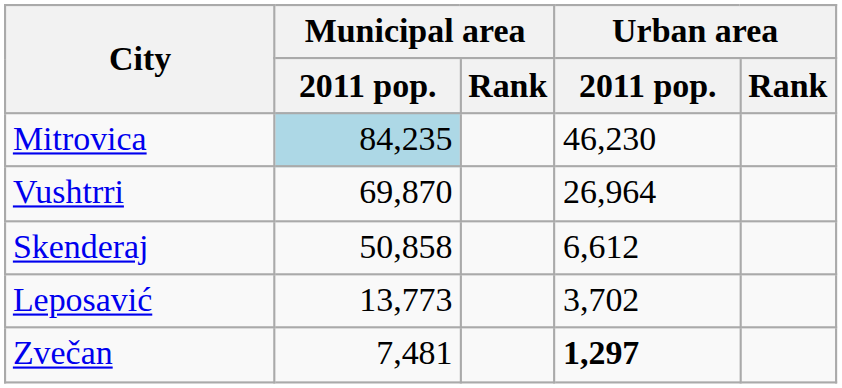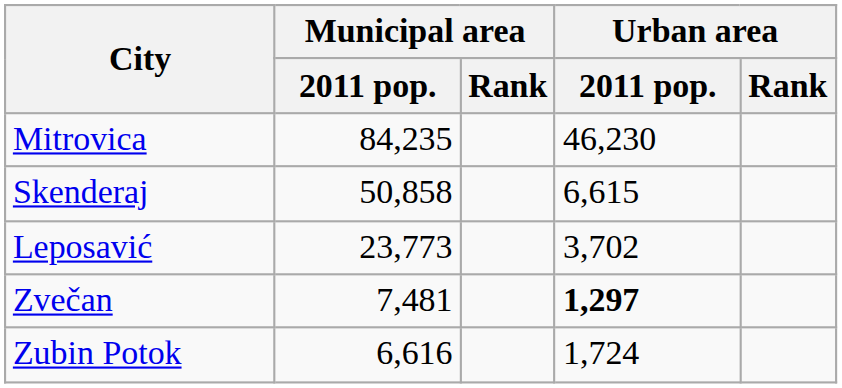 <table class="wikitable sortable">
 <tr>
 <th rowspan=2 width=120>City</th>
 <th colspan=2 width=110>Municipal area</th>
 <th colspan=2 width=110>Urban area</th>
 </tr>
 <tr>
 <th width=80>2011 pop.</th>
 <th width=30>Rank</th>
 <th width=80>2011 pop.</th>
 <th width=30>Rank</th>
 </tr>
 <tr>
 <td><a href='#'>Mitrovica</a></td>
-<td align="right" style="background: lightblue;">84,235</td>
+<td align="right">84,235</td>
 <td></td>
 <td>46,230</td>
-<td></td>
-</tr>
-<tr>
-<td><a href='#'>Vushtrri</a></td>
-<td align="right">69,870</td>
-<td></td>
-<td>26,964</td>
 <td></td>
 </tr>
 <tr>
 <td><a href='#'>Skenderaj</a></td>
 <td align="right">50,858</td>
 <td></td>
-<td>6,612</td>
+<td>6,615</td>
 <td></td>
 </tr>
 <tr>
 <td><a href='#'>Leposavić</a></td>
-<td align="right">13,773</td>
+<td align="right">23,773</td>
 <td></td>
 <td>3,702</td>
 <td></td>
 </tr>
 <tr>
 <td><a href='#'>Zvečan</a></td>
 <td align="right">7,481</td>
 <td></td>
 <td><strong>1,297</strong></td>
 <td></td>
 </tr>
+<tr>
+<td><a href='#'>Zubin Potok</a></td>
+<td align="right">6,616</td>
+<td></td>
+<td>1,724</td>
+<td></td>
+</tr>
 </table>
